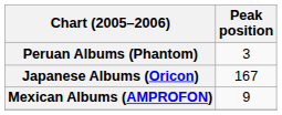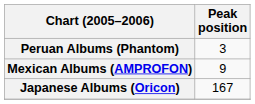 <table class="wikitable sortable plainrowheaders" style="text-align:center">
 <tr>
 <th scope="col">Chart (2005–2006)</th>
 <th scope="col">Peak<br>position</th>
 </tr>
 <tr>
 <th scope="row">Peruan Albums (Phantom)</th>
 <td>3</td>
 </tr>
 <tr>
+<th scope="row">Mexican Albums (<a href='#'>AMPROFON</a>)</th>
+<td>9</td>
+</tr>
+<tr>
 <th scope="row">Japanese Albums (<a href='#'>Oricon</a>)</th>
 <td>167</td>
-</tr>
-<tr>
-<th scope="row">Mexican Albums (<a href='#'>AMPROFON</a>)</th>
-<td>9</td>
 </tr>
 <tr>
 </tr>
 <tr>
 </tr>
 <tr>
 </tr>
 <tr>
 </tr>
 </table>
